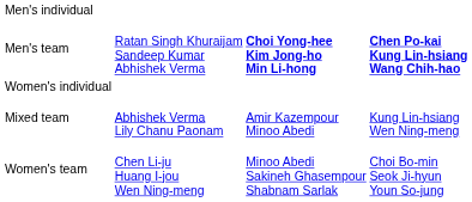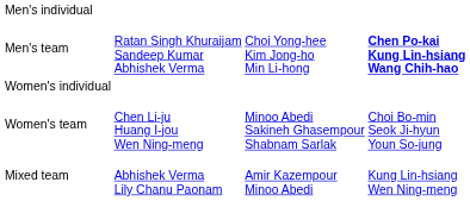 <table>
 <tr>
 <td>Men's individual</td>
 <td></td>
 <td></td>
 <td></td>
 </tr>
 <tr>
 <td>Men's team</td>
 <td><br><a href='#'>Ratan Singh Khuraijam</a><br><a href='#'>Sandeep Kumar</a><br><a href='#'>Abhishek Verma</a></td>
-<td><strong><br><a href='#'>Choi Yong-hee</a><br><a href='#'>Kim Jong-ho</a><br><a href='#'>Min Li-hong</a></strong></td>
+<td><br><a href='#'>Choi Yong-hee</a><br><a href='#'>Kim Jong-ho</a><br><a href='#'>Min Li-hong</a></td>
 <td><strong><br><a href='#'>Chen Po-kai</a><br><a href='#'>Kung Lin-hsiang</a><br><a href='#'>Wang Chih-hao</a></strong></td>
 </tr>
 <tr>
 <td>Women's individual</td>
 <td></td>
 <td></td>
 <td></td>
 </tr>
 <tr>
+<td>Women's team</td>
+<td><br><a href='#'>Chen Li-ju</a><br><a href='#'>Huang I-jou</a><br><a href='#'>Wen Ning-meng</a></td>
+<td><br><a href='#'>Minoo Abedi</a><br><a href='#'>Sakineh Ghasempour</a><br><a href='#'>Shabnam Sarlak</a></td>
+<td><br><a href='#'>Choi Bo-min</a><br><a href='#'>Seok Ji-hyun</a><br><a href='#'>Youn So-jung</a></td>
+</tr>
+<tr>
 <td>Mixed team</td>
 <td><br><a href='#'>Abhishek Verma</a><br><a href='#'>Lily Chanu Paonam</a></td>
 <td><br><a href='#'>Amir Kazempour</a><br><a href='#'>Minoo Abedi</a></td>
 <td><br><a href='#'>Kung Lin-hsiang</a><br><a href='#'>Wen Ning-meng</a></td>
 </tr>
-<tr>
-<td>Women's team</td>
-<td><br><a href='#'>Chen Li-ju</a><br><a href='#'>Huang I-jou</a><br><a href='#'>Wen Ning-meng</a></td>
-<td><br><a href='#'>Minoo Abedi</a><br><a href='#'>Sakineh Ghasempour</a><br><a href='#'>Shabnam Sarlak</a></td>
-<td><br><a href='#'>Choi Bo-min</a><br><a href='#'>Seok Ji-hyun</a><br><a href='#'>Youn So-jung</a></td>
-</tr>
 </table>
